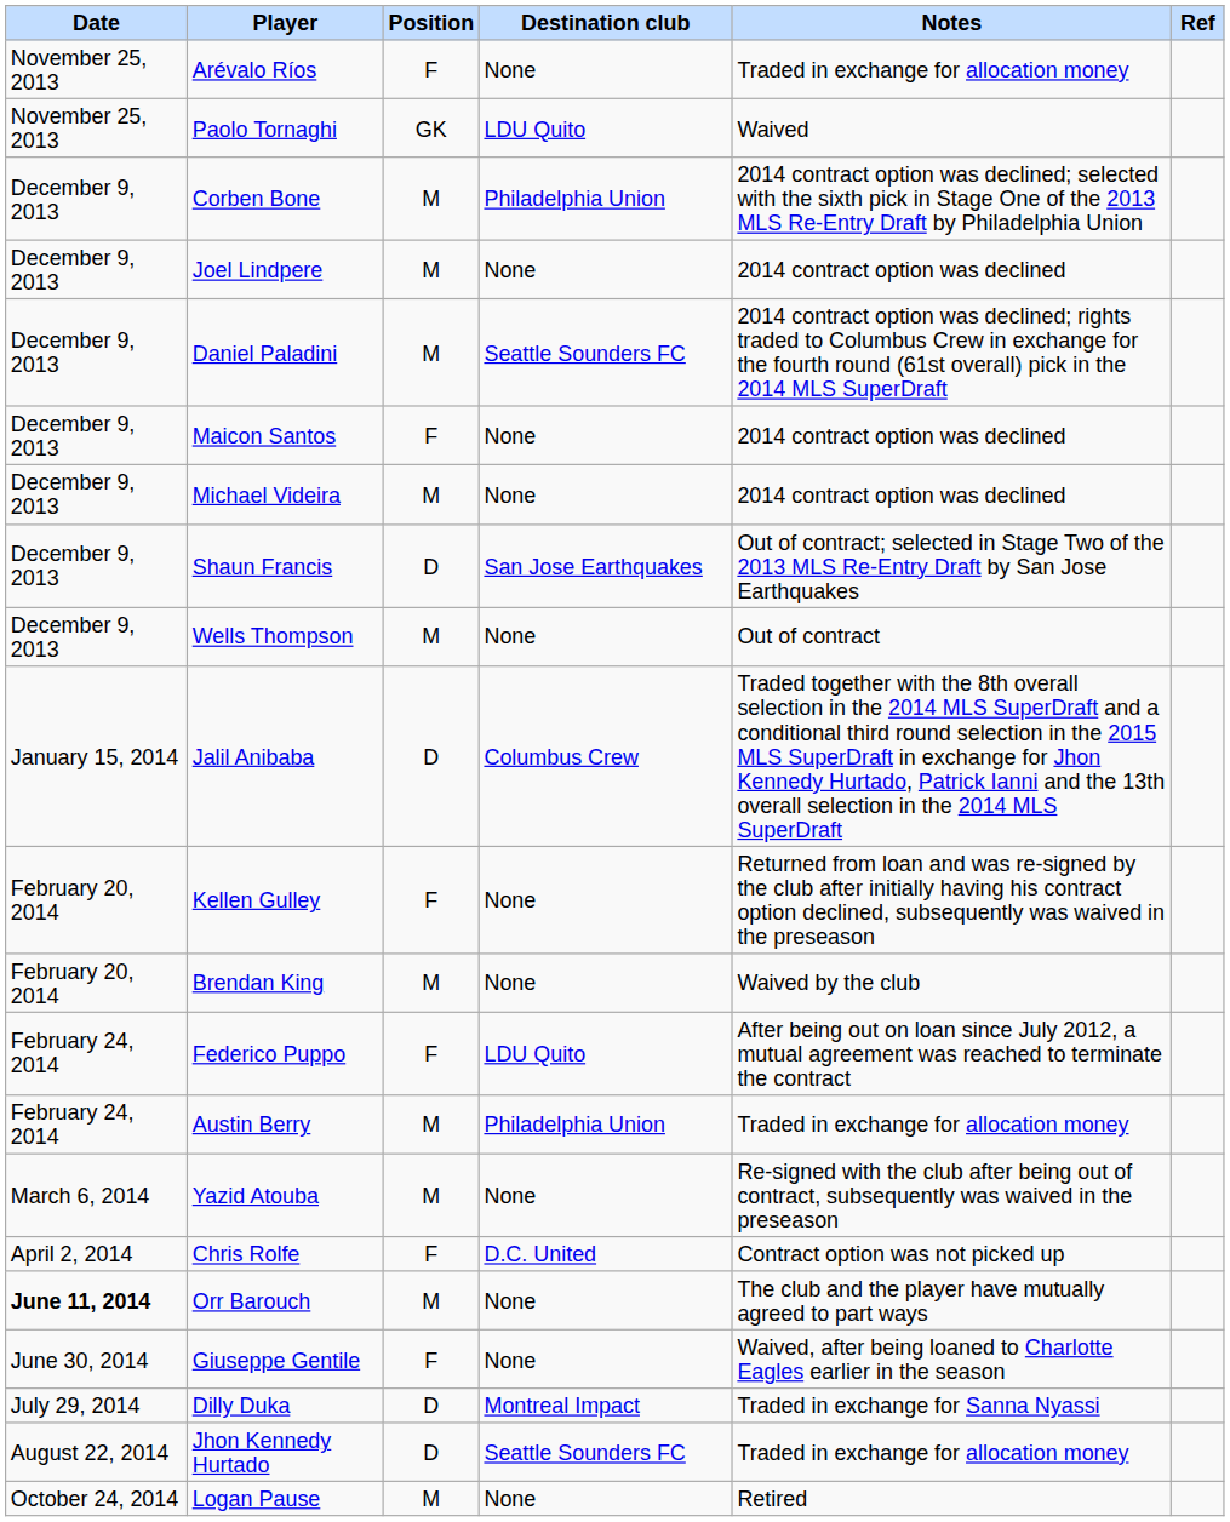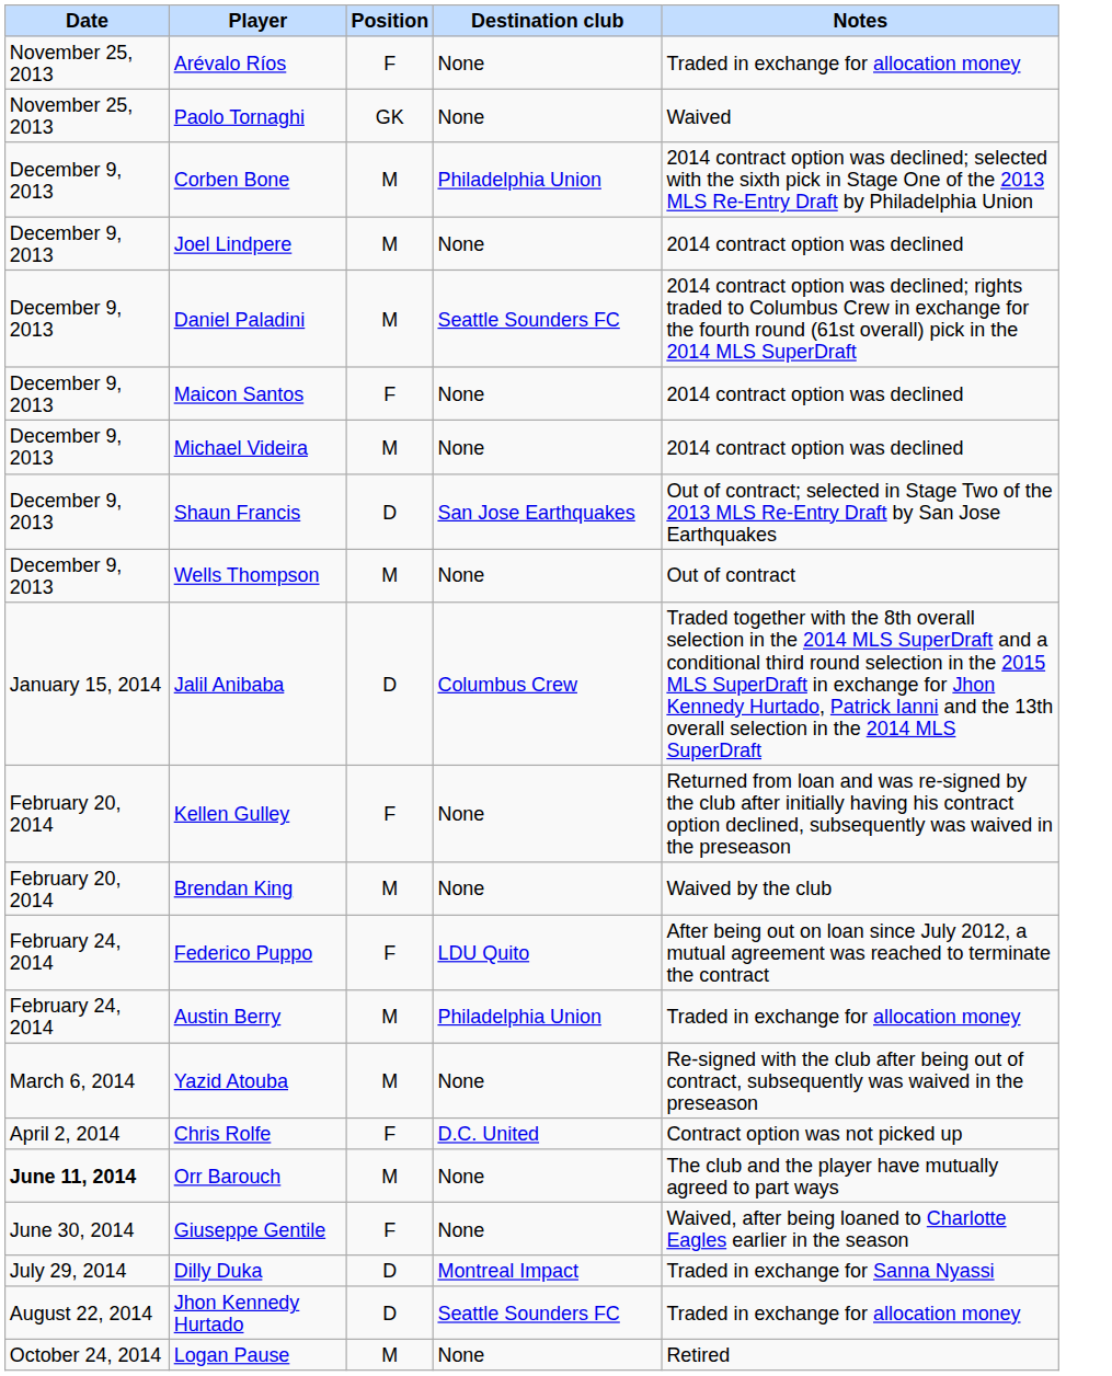 <table class="wikitable" style="text-align:left; font-size:95%;">
 <tr>
 <th style="background:#c2ddff; width:120px;">Date</th>
 <th style="background:#c2ddff; width:130px;">Player</th>
 <th style="background:#c2ddff; width:50px;">Position</th>
 <th style="background:#c2ddff; width:170px;">Destination club</th>
 <th style="background:#c2ddff; width:300px;">Notes</th>
-<th style="background:#c2ddff; width:30px;">Ref</th>
 </tr>
 <tr>
 <td>November 25, 2013</td>
 <td> <a href='#'>Arévalo Ríos</a></td>
 <td align=center>F</td>
 <td>None</td>
 <td>Traded in exchange for <a href='#'>allocation money</a></td>
-<td></td>
 </tr>
 <tr>
 <td>November 25, 2013</td>
 <td> <a href='#'>Paolo Tornaghi</a></td>
 <td align=center>GK</td>
-<td> <a href='#'>LDU Quito</a></td>
+<td>None</td>
 <td>Waived</td>
-<td></td>
 </tr>
 <tr>
 <td>December 9, 2013</td>
 <td> <a href='#'>Corben Bone</a></td>
 <td align=center>M</td>
 <td> <a href='#'>Philadelphia Union</a></td>
 <td>2014 contract option was declined; selected with the sixth pick in Stage One of the <a href='#'>2013 MLS Re-Entry Draft</a> by Philadelphia Union</td>
-<td></td>
 </tr>
 <tr>
 <td>December 9, 2013</td>
 <td> <a href='#'>Joel Lindpere</a></td>
 <td align=center>M</td>
 <td>None</td>
 <td>2014 contract option was declined</td>
-<td></td>
 </tr>
 <tr>
 <td>December 9, 2013</td>
 <td> <a href='#'>Daniel Paladini</a></td>
 <td align=center>M</td>
 <td> <a href='#'>Seattle Sounders FC</a></td>
 <td>2014 contract option was declined; rights traded to Columbus Crew in exchange for the fourth round (61st overall) pick in the <a href='#'>2014 MLS SuperDraft</a></td>
-<td></td>
 </tr>
 <tr>
 <td>December 9, 2013</td>
 <td> <a href='#'>Maicon Santos</a></td>
 <td align=center>F</td>
 <td>None</td>
 <td>2014 contract option was declined</td>
-<td></td>
 </tr>
 <tr>
 <td>December 9, 2013</td>
 <td> <a href='#'>Michael Videira</a></td>
 <td align=center>M</td>
 <td>None</td>
 <td>2014 contract option was declined</td>
-<td></td>
 </tr>
 <tr>
 <td>December 9, 2013</td>
 <td> <a href='#'>Shaun Francis</a></td>
 <td align=center>D</td>
 <td> <a href='#'>San Jose Earthquakes</a></td>
 <td>Out of contract; selected in Stage Two of the <a href='#'>2013 MLS Re-Entry Draft</a> by San Jose Earthquakes</td>
-<td></td>
 </tr>
 <tr>
 <td>December 9, 2013</td>
 <td> <a href='#'>Wells Thompson</a></td>
 <td align=center>M</td>
 <td>None</td>
 <td>Out of contract</td>
-<td></td>
 </tr>
 <tr>
 <td>January 15, 2014</td>
 <td> <a href='#'>Jalil Anibaba</a></td>
 <td align=center>D</td>
 <td> <a href='#'>Columbus Crew</a></td>
 <td>Traded together with the 8th overall selection in the <a href='#'>2014 MLS SuperDraft</a> and a conditional third round selection in the <a href='#'>2015 MLS SuperDraft</a> in exchange for <a href='#'>Jhon Kennedy Hurtado</a>, <a href='#'>Patrick Ianni</a> and the 13th overall selection in the <a href='#'>2014 MLS SuperDraft</a></td>
-<td></td>
 </tr>
 <tr>
 <td>February 20, 2014</td>
 <td> <a href='#'>Kellen Gulley</a></td>
 <td align=center>F</td>
 <td>None</td>
 <td>Returned from loan and was re-signed by the club after initially having his contract option declined, subsequently was waived in the preseason</td>
-<td></td>
 </tr>
 <tr>
 <td>February 20, 2014</td>
 <td> <a href='#'>Brendan King</a></td>
 <td align=center>M</td>
 <td>None</td>
 <td>Waived by the club</td>
-<td></td>
 </tr>
 <tr>
 <td>February 24, 2014</td>
 <td> <a href='#'>Federico Puppo</a></td>
 <td align=center>F</td>
 <td> <a href='#'>LDU Quito</a></td>
 <td>After being out on loan since July 2012, a mutual agreement was reached to terminate the contract</td>
-<td></td>
 </tr>
 <tr>
 <td>February 24, 2014</td>
 <td> <a href='#'>Austin Berry</a></td>
 <td align=center>M</td>
 <td> <a href='#'>Philadelphia Union</a></td>
 <td>Traded in exchange for <a href='#'>allocation money</a></td>
-<td></td>
 </tr>
 <tr>
 <td>March 6, 2014</td>
 <td> <a href='#'>Yazid Atouba</a></td>
 <td align=center>M</td>
 <td>None</td>
 <td>Re-signed with the club after being out of contract, subsequently was waived in the preseason</td>
-<td></td>
 </tr>
 <tr>
 <td>April 2, 2014</td>
 <td> <a href='#'>Chris Rolfe</a></td>
 <td align=center>F</td>
 <td> <a href='#'>D.C. United</a></td>
 <td>Contract option was not picked up</td>
-<td></td>
 </tr>
 <tr>
 <td><strong>June 11, 2014</strong></td>
 <td> <a href='#'>Orr Barouch</a></td>
 <td align=center>M</td>
 <td>None</td>
 <td>The club and the player have mutually agreed to part ways</td>
-<td></td>
 </tr>
 <tr>
 <td>June 30, 2014</td>
 <td> <a href='#'>Giuseppe Gentile</a></td>
 <td align=center>F</td>
 <td>None</td>
 <td>Waived, after being loaned to <a href='#'>Charlotte Eagles</a> earlier in the season</td>
-<td></td>
 </tr>
 <tr>
 <td>July 29, 2014</td>
 <td> <a href='#'>Dilly Duka</a></td>
 <td align=center>D</td>
 <td> <a href='#'>Montreal Impact</a></td>
 <td>Traded in exchange for <a href='#'>Sanna Nyassi</a></td>
-<td></td>
 </tr>
 <tr>
 <td>August 22, 2014</td>
 <td> <a href='#'>Jhon Kennedy Hurtado</a></td>
 <td align=center>D</td>
 <td> <a href='#'>Seattle Sounders FC</a></td>
 <td>Traded in exchange for <a href='#'>allocation money</a></td>
-<td></td>
 </tr>
 <tr>
 <td>October 24, 2014</td>
 <td> <a href='#'>Logan Pause</a></td>
 <td align=center>M</td>
 <td>None</td>
 <td>Retired</td>
-<td></td>
 </tr>
 </table>
